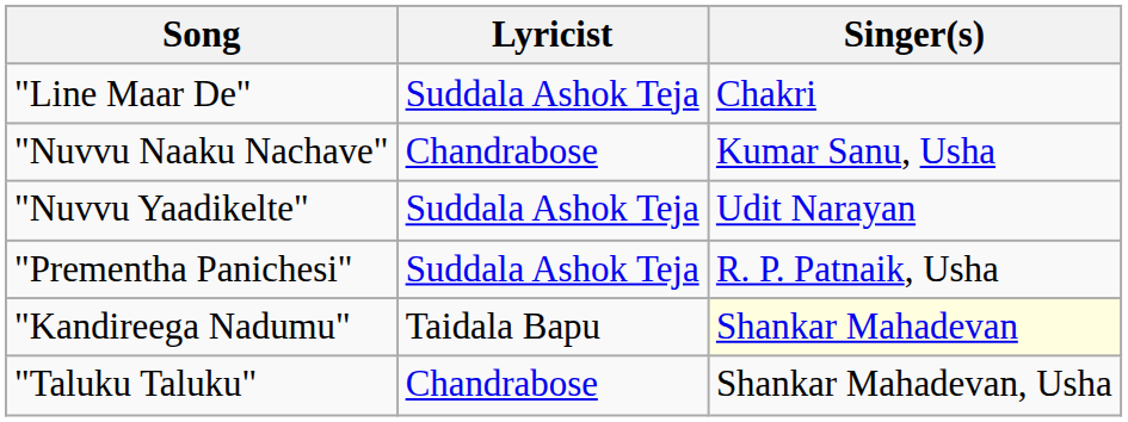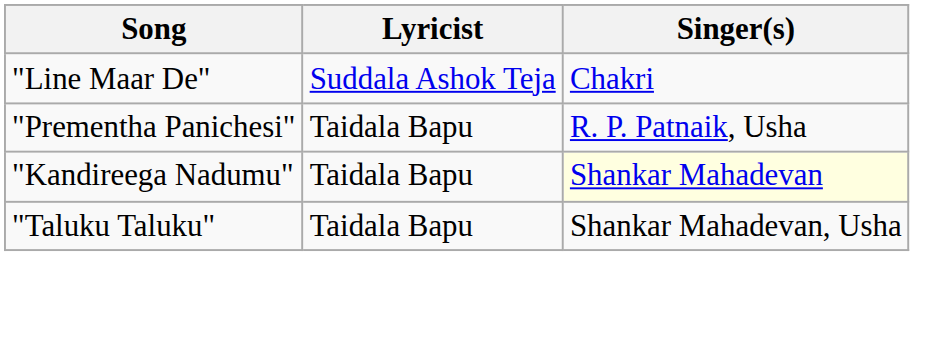 <table class="wikitable sortable">
 <tr>
 <th>Song</th>
 <th>Lyricist</th>
 <th>Singer(s)</th>
 </tr>
 <tr>
 <td>"Line Maar De"</td>
 <td><a href='#'>Suddala Ashok Teja</a></td>
 <td><a href='#'>Chakri</a></td>
 </tr>
 <tr>
-<td>"Nuvvu Naaku Nachave"</td>
-<td><a href='#'>Chandrabose</a></td>
-<td><a href='#'>Kumar Sanu</a>, <a href='#'>Usha</a></td>
-</tr>
-<tr>
-<td>"Nuvvu Yaadikelte"</td>
-<td><a href='#'>Suddala Ashok Teja</a></td>
-<td><a href='#'>Udit Narayan</a></td>
-</tr>
-<tr>
 <td>"Prementha Panichesi"</td>
-<td><a href='#'>Suddala Ashok Teja</a></td>
+<td>Taidala Bapu</td>
 <td><a href='#'>R. P. Patnaik</a>, Usha</td>
 </tr>
 <tr>
 <td>"Kandireega Nadumu"</td>
 <td>Taidala Bapu</td>
 <td style="background: lightyellow;"><a href='#'>Shankar Mahadevan</a></td>
 </tr>
 <tr>
 <td>"Taluku Taluku"</td>
-<td><a href='#'>Chandrabose</a></td>
+<td>Taidala Bapu</td>
 <td>Shankar Mahadevan, Usha</td>
 </tr>
 </table>
